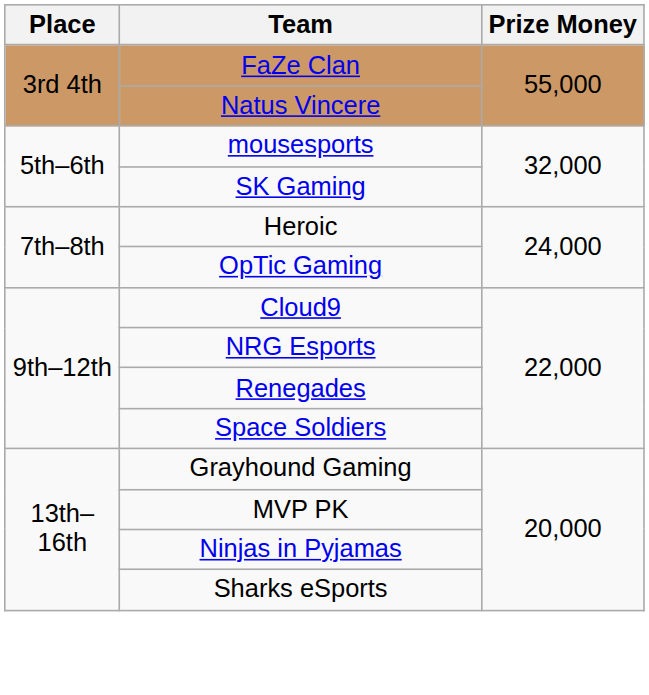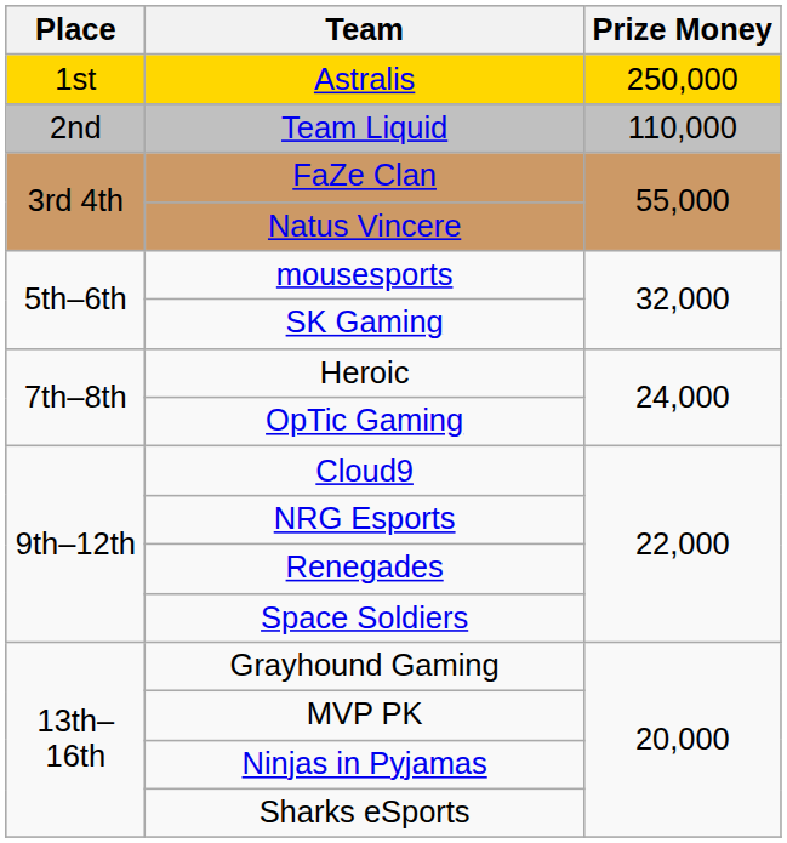 <table class="wikitable" style="text-align:center">
 <tr>
 <th width="65px">Place</th>
 <th width="220">Team</th>
 <th width="95">Prize Money</th>
+</tr>
+<tr>
+<td style="text-align:center; background:gold;">1st</td>
+<td style="text-align:center; background:gold;"><a href='#'>Astralis</a></td>
+<td style="text-align:center; background:gold;">250,000</td>
+</tr>
+<tr>
+<td style="text-align:center; background:silver;">2nd</td>
+<td style="text-align:center; background:silver;"><a href='#'>Team Liquid</a></td>
+<td style="text-align:center; background:silver;">110,000</td>
 </tr>
 <tr>
 <td style="text-align:center; background:#c96;" rowspan="2">3rd  4th</td>
 <td style="text-align:center; background:#c96;"><a href='#'>FaZe Clan</a></td>
 <td style="text-align:center; background:#c96;" rowspan="2">55,000</td>
 </tr>
 <tr>
 <td style="text-align:center; background:#c96;"><a href='#'>Natus Vincere</a></td>
 </tr>
 <tr>
 <td rowspan="2">5th–6th</td>
 <td><a href='#'>mousesports</a></td>
 <td rowspan="2">32,000</td>
 </tr>
 <tr>
 <td><a href='#'>SK Gaming</a></td>
 </tr>
 <tr>
 <td rowspan="2">7th–8th</td>
 <td>Heroic</td>
 <td rowspan="2">24,000</td>
 </tr>
 <tr>
 <td><a href='#'>OpTic Gaming</a></td>
 </tr>
 <tr>
 <td rowspan="4">9th–12th</td>
 <td><a href='#'>Cloud9</a></td>
 <td rowspan="4">22,000</td>
 </tr>
 <tr>
 <td><a href='#'>NRG Esports</a></td>
 </tr>
 <tr>
 <td><a href='#'>Renegades</a></td>
 </tr>
 <tr>
 <td><a href='#'>Space Soldiers</a></td>
 </tr>
 <tr>
 <td rowspan="4">13th–16th</td>
 <td>Grayhound Gaming</td>
 <td rowspan="4">20,000</td>
 </tr>
 <tr>
 <td>MVP PK</td>
 </tr>
 <tr>
 <td><a href='#'>Ninjas in Pyjamas</a></td>
 </tr>
 <tr>
 <td>Sharks eSports</td>
 </tr>
 </table>
